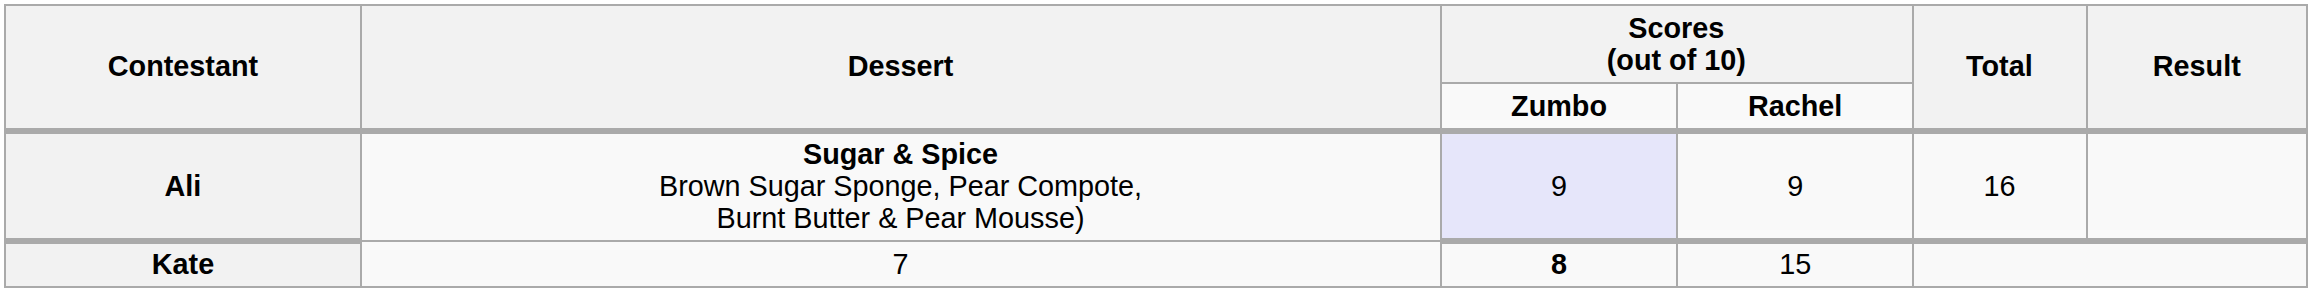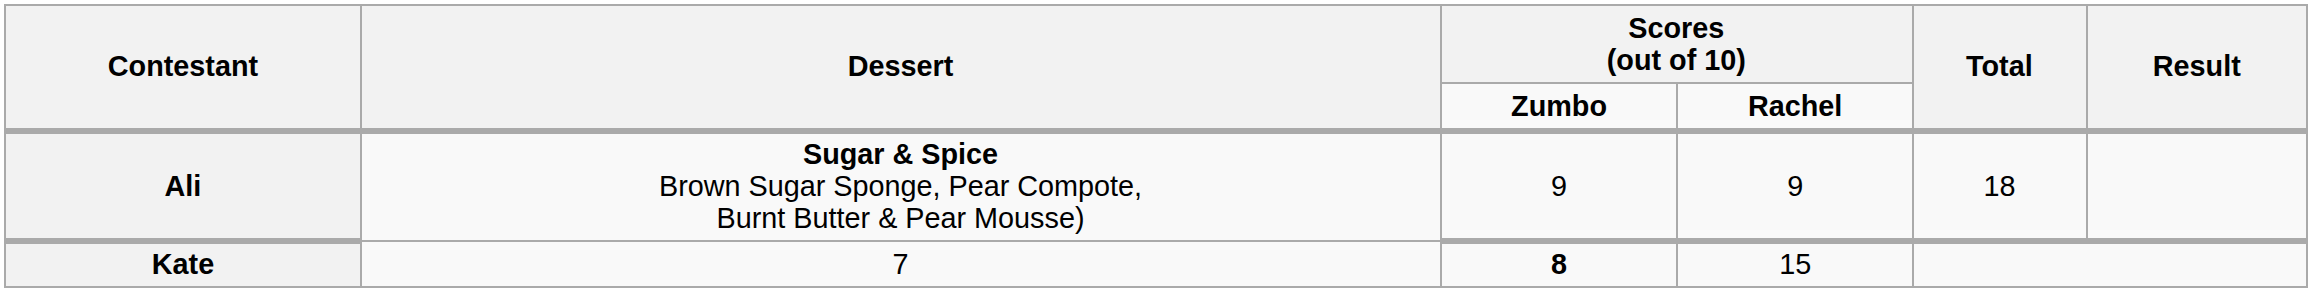 <table class="wikitable plainrowheaders" style="text-align:center; font-size:90%; width:80em;">
 <tr>
 <th rowspan="2">Contestant</th>
 <th rowspan="2">Dessert</th>
 <th colspan="2">Scores<br>(out of 10)</th>
 <th rowspan="2">Total<br></th>
 <th rowspan="2">Result</th>
 </tr>
 <tr>
 <td><strong>Zumbo</strong></td>
 <td><strong>Rachel</strong></td>
 </tr>
 <tr style="border-top:3px solid #aaa;">
 <th>Ali</th>
 <td rowspan="2"><strong>Sugar & Spice</strong><br> Brown Sugar Sponge, Pear Compote, <br>Burnt Butter & Pear Mousse)</td>
-<td style="background: lavender;">9</td>
 <td>9</td>
-<td>16</td>
+<td>9</td>
+<td>18</td>
 </tr>
 <tr style="border-top:3px solid #aaa;" >
 </tr>
 <tr>
 <th>Kate</th>
 <td>7</td>
 <td><strong>8</strong></td>
 <td>15</td>
 </tr>
 </table>
